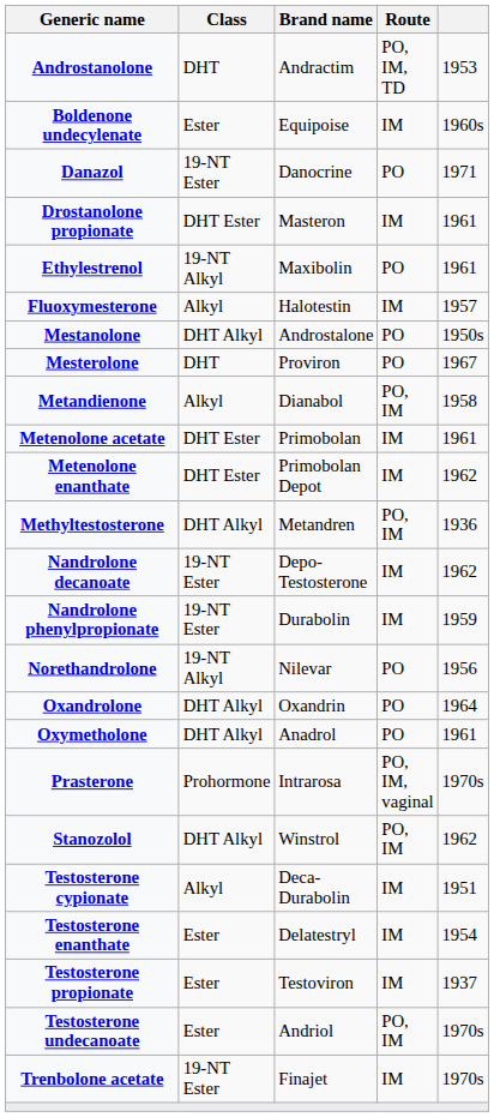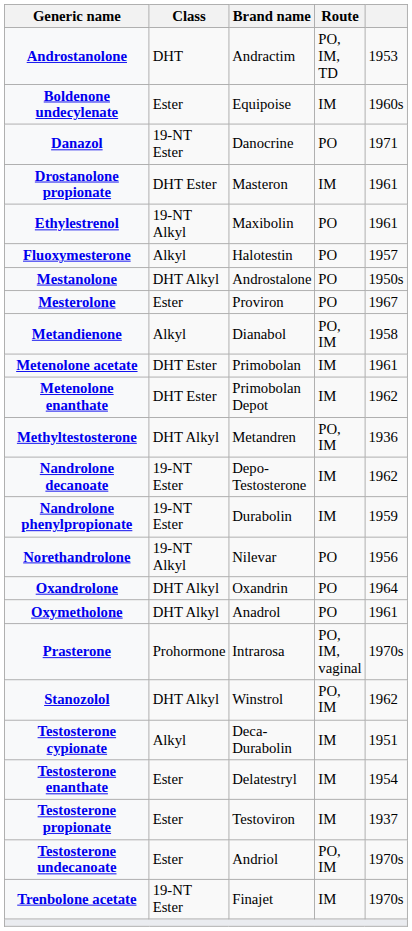 <table class="wikitable plainrowheaders floatright">
 <tr>
 <th scope="col" style="width: 150px;">Generic name</th>
 <th scope="col" style="width: 75px;">Class</th>
 <th scope="col" style="width: 75px;">Brand name</th>
 <th scope="col" style="width: 30px;">Route</th>
 <th scope="col" style="width: 30px;"></th>
 </tr>
 <tr>
 <th scope="row" style="background: #f8f9fa;"><a href='#'>Androstanolone</a></th>
 <td>DHT</td>
 <td>Andractim</td>
 <td>PO, IM, TD</td>
 <td>1953</td>
 </tr>
 <tr>
 <th scope="row" style="background: #f8f9fa;"><a href='#'>Boldenone undecylenate</a></th>
 <td>Ester</td>
 <td>Equipoise</td>
 <td>IM</td>
 <td>1960s</td>
 </tr>
 <tr>
 <th scope="row" style="background: #f8f9fa;"><a href='#'>Danazol</a></th>
 <td>19-NT Ester</td>
 <td>Danocrine</td>
 <td>PO</td>
 <td>1971</td>
 </tr>
 <tr>
 <th scope="row" style="background: #f8f9fa;"><a href='#'>Drostanolone propionate</a></th>
 <td>DHT Ester</td>
 <td>Masteron</td>
 <td>IM</td>
 <td>1961</td>
 </tr>
 <tr>
 <th scope="row" style="background: #f8f9fa;"><a href='#'>Ethylestrenol</a></th>
 <td>19-NT Alkyl</td>
 <td>Maxibolin</td>
 <td>PO</td>
 <td>1961</td>
 </tr>
 <tr>
 <th scope="row" style="background: #f8f9fa;"><a href='#'>Fluoxymesterone</a></th>
 <td>Alkyl</td>
 <td>Halotestin</td>
-<td>IM</td>
+<td>PO</td>
 <td>1957</td>
 </tr>
 <tr>
 <th scope="row" style="background: #f8f9fa;"><a href='#'>Mestanolone</a></th>
 <td>DHT Alkyl</td>
 <td>Androstalone</td>
 <td>PO</td>
 <td>1950s</td>
 </tr>
 <tr>
 <th scope="row" style="background: #f8f9fa;"><a href='#'>Mesterolone</a></th>
-<td>DHT</td>
+<td>Ester</td>
 <td>Proviron</td>
 <td>PO</td>
 <td>1967</td>
 </tr>
 <tr>
 <th scope="row" style="background: #f8f9fa;"><a href='#'>Metandienone</a></th>
 <td>Alkyl</td>
 <td>Dianabol</td>
 <td>PO, IM</td>
 <td>1958</td>
 </tr>
 <tr>
 <th scope="row" style="background: #f8f9fa;"><a href='#'>Metenolone acetate</a></th>
 <td>DHT Ester</td>
 <td>Primobolan</td>
 <td>IM</td>
 <td>1961</td>
 </tr>
 <tr>
 <th scope="row" style="background: #f8f9fa;"><a href='#'>Metenolone enanthate</a></th>
 <td>DHT Ester</td>
 <td>Primobolan Depot</td>
 <td>IM</td>
 <td>1962</td>
 </tr>
 <tr>
 <th scope="row" style="background: #f8f9fa;"><a href='#'>Methyltestosterone</a></th>
 <td>DHT Alkyl</td>
 <td>Metandren</td>
 <td>PO, IM</td>
 <td>1936</td>
 </tr>
 <tr>
 <th scope="row" style="background: #f8f9fa;"><a href='#'>Nandrolone decanoate</a></th>
 <td>19-NT Ester</td>
 <td>Depo-Testosterone</td>
 <td>IM</td>
 <td>1962</td>
 </tr>
 <tr>
 <th scope="row" style="background: #f8f9fa;"><a href='#'>Nandrolone phenylpropionate</a></th>
 <td>19-NT Ester</td>
 <td>Durabolin</td>
 <td>IM</td>
 <td>1959</td>
 </tr>
 <tr>
 <th scope="row" style="background: #f8f9fa;"><a href='#'>Norethandrolone</a></th>
 <td>19-NT Alkyl</td>
 <td>Nilevar</td>
 <td>PO</td>
 <td>1956</td>
 </tr>
 <tr>
 <th scope="row" style="background: #f8f9fa;"><a href='#'>Oxandrolone</a></th>
 <td>DHT Alkyl</td>
 <td>Oxandrin</td>
 <td>PO</td>
 <td>1964</td>
 </tr>
 <tr>
 <th scope="row" style="background: #f8f9fa;"><a href='#'>Oxymetholone</a></th>
 <td>DHT Alkyl</td>
 <td>Anadrol</td>
 <td>PO</td>
 <td>1961</td>
 </tr>
 <tr>
 <th scope="row" style="background: #f8f9fa;"><a href='#'>Prasterone</a></th>
 <td>Prohormone</td>
 <td>Intrarosa</td>
 <td>PO, IM, vaginal</td>
 <td>1970s</td>
 </tr>
 <tr>
 <th scope="row" style="background: #f8f9fa;"><a href='#'>Stanozolol</a></th>
 <td>DHT Alkyl</td>
 <td>Winstrol</td>
 <td>PO, IM</td>
 <td>1962</td>
 </tr>
 <tr>
 <th scope="row" style="background: #f8f9fa;"><a href='#'>Testosterone cypionate</a></th>
 <td>Alkyl</td>
 <td>Deca-Durabolin</td>
 <td>IM</td>
 <td>1951</td>
 </tr>
 <tr>
 <th scope="row" style="background: #f8f9fa;"><a href='#'>Testosterone enanthate</a></th>
 <td>Ester</td>
 <td>Delatestryl</td>
 <td>IM</td>
 <td>1954</td>
 </tr>
 <tr>
 <th scope="row" style="background: #f8f9fa;"><a href='#'>Testosterone propionate</a></th>
 <td>Ester</td>
 <td>Testoviron</td>
 <td>IM</td>
 <td>1937</td>
 </tr>
 <tr>
 <th scope="row" style="background: #f8f9fa;"><a href='#'>Testosterone undecanoate</a></th>
 <td>Ester</td>
 <td>Andriol</td>
 <td>PO, IM</td>
 <td>1970s</td>
 </tr>
 <tr>
 <th scope="row" style="background: #f8f9fa;"><a href='#'>Trenbolone acetate</a></th>
 <td>19-NT Ester</td>
 <td>Finajet</td>
 <td>IM</td>
 <td>1970s</td>
 </tr>
 <tr class="sortbottom">
 <td colspan="7" style="width:1px; background:#eaecf0; text-align:center;"></td>
 </tr>
 </table>
